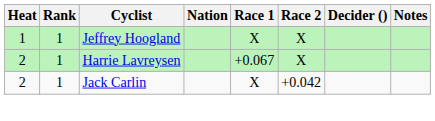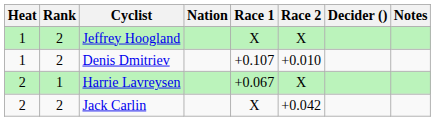 <table class="wikitable sortable" style="text-align:center">
 <tr>
 <th>Heat</th>
 <th>Rank</th>
 <th>Cyclist</th>
 <th>Nation</th>
 <th>Race 1</th>
 <th>Race 2</th>
 <th>Decider ()</th>
 <th>Notes</th>
 </tr>
 <tr bgcolor=#bbf3bb>
 <td>1</td>
-<td>1</td>
+<td>2</td>
 <td align=left><a href='#'>Jeffrey Hoogland</a></td>
 <td align=left></td>
 <td>X</td>
 <td>X</td>
+<td></td>
+<td></td>
+</tr>
+<tr>
+<td>1</td>
+<td>2</td>
+<td align=left><a href='#'>Denis Dmitriev</a></td>
+<td align=left></td>
+<td>+0.107</td>
+<td>+0.010</td>
 <td></td>
 <td></td>
 </tr>
 <tr bgcolor=#bbf3bb>
 <td>2</td>
 <td>1</td>
 <td align=left><a href='#'>Harrie Lavreysen</a></td>
 <td align=left></td>
 <td>+0.067</td>
 <td>X</td>
 <td></td>
 <td></td>
 </tr>
 <tr>
 <td>2</td>
-<td>1</td>
+<td>2</td>
 <td align=left><a href='#'>Jack Carlin</a></td>
 <td align=left></td>
 <td>X</td>
 <td>+0.042</td>
 <td></td>
 <td></td>
 </tr>
 </table>
